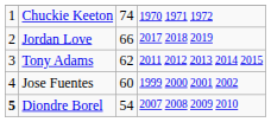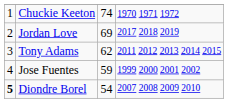 <table class="wikitable">
 <tr>
 </tr>
 <tr>
 <td>1</td>
 <td><a href='#'>Chuckie Keeton</a></td>
 <td><abbr>74</abbr></td>
 <td style="font-size:80%;"><a href='#'>1970</a> <a href='#'>1971</a> <a href='#'>1972</a></td>
 </tr>
 <tr>
 <td>2</td>
 <td><a href='#'>Jordan Love</a></td>
-<td><abbr>66</abbr></td>
+<td><abbr>69</abbr></td>
 <td style="font-size:80%;"><a href='#'>2017</a> <a href='#'>2018</a> <a href='#'>2019</a></td>
 </tr>
 <tr>
 <td>3</td>
 <td><a href='#'>Tony Adams</a></td>
 <td><abbr>62</abbr></td>
 <td style="font-size:80%;"><a href='#'>2011</a> <a href='#'>2012</a> <a href='#'>2013</a> <a href='#'>2014</a> <a href='#'>2015</a></td>
 </tr>
 <tr>
 <td>4</td>
 <td>Jose Fuentes</td>
-<td><abbr>60</abbr></td>
+<td><abbr>59</abbr></td>
 <td style="font-size:80%;"><a href='#'>1999</a> <a href='#'>2000</a> <a href='#'>2001</a> <a href='#'>2002</a></td>
 </tr>
 <tr>
 <td><strong>5</strong></td>
 <td><a href='#'>Diondre Borel</a></td>
 <td><abbr>54</abbr></td>
 <td style="font-size:80%;"><a href='#'>2007</a> <a href='#'>2008</a> <a href='#'>2009</a> <a href='#'>2010</a></td>
 </tr>
 </table>
